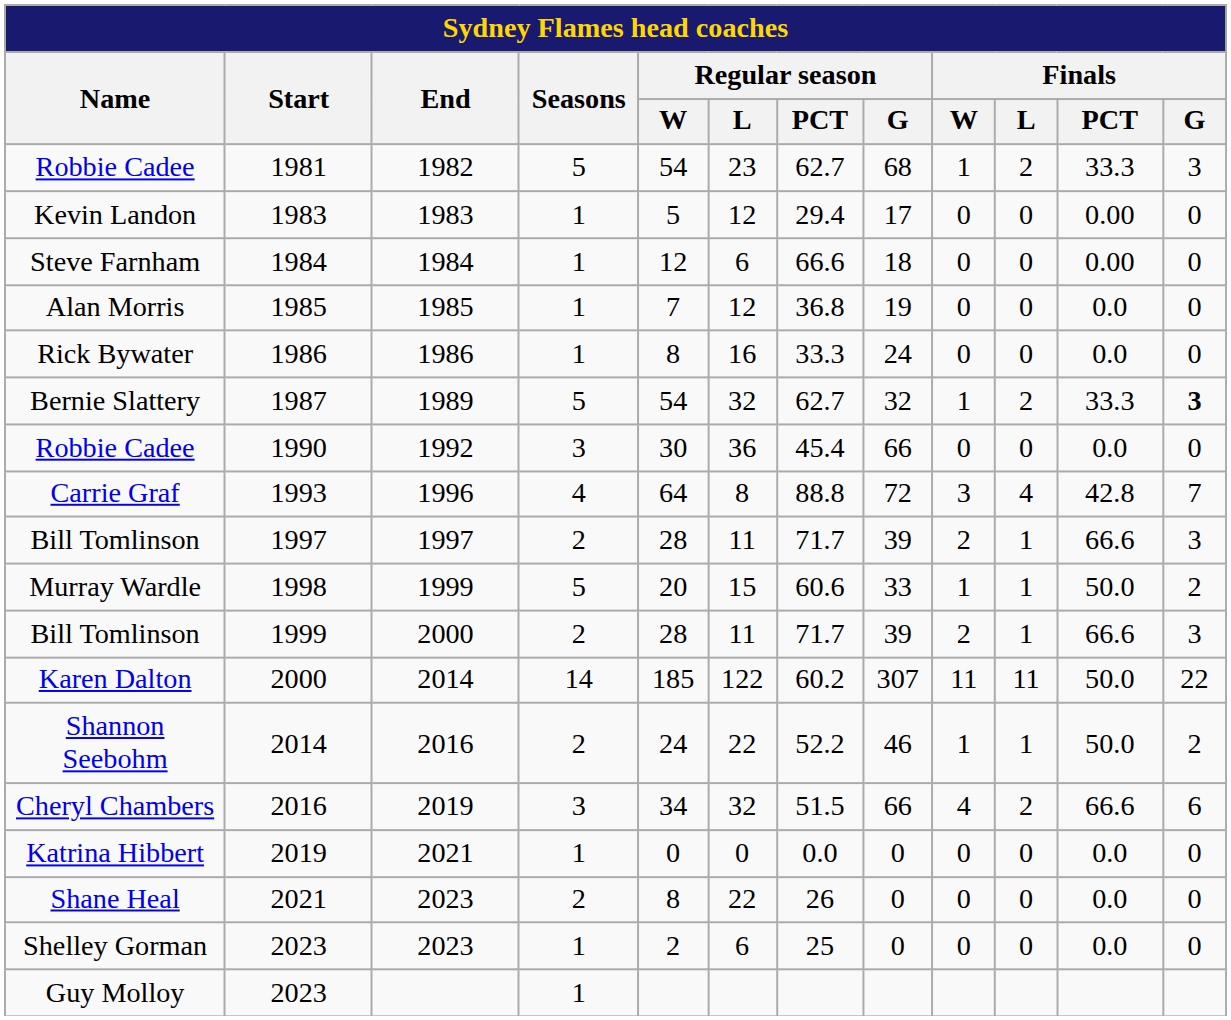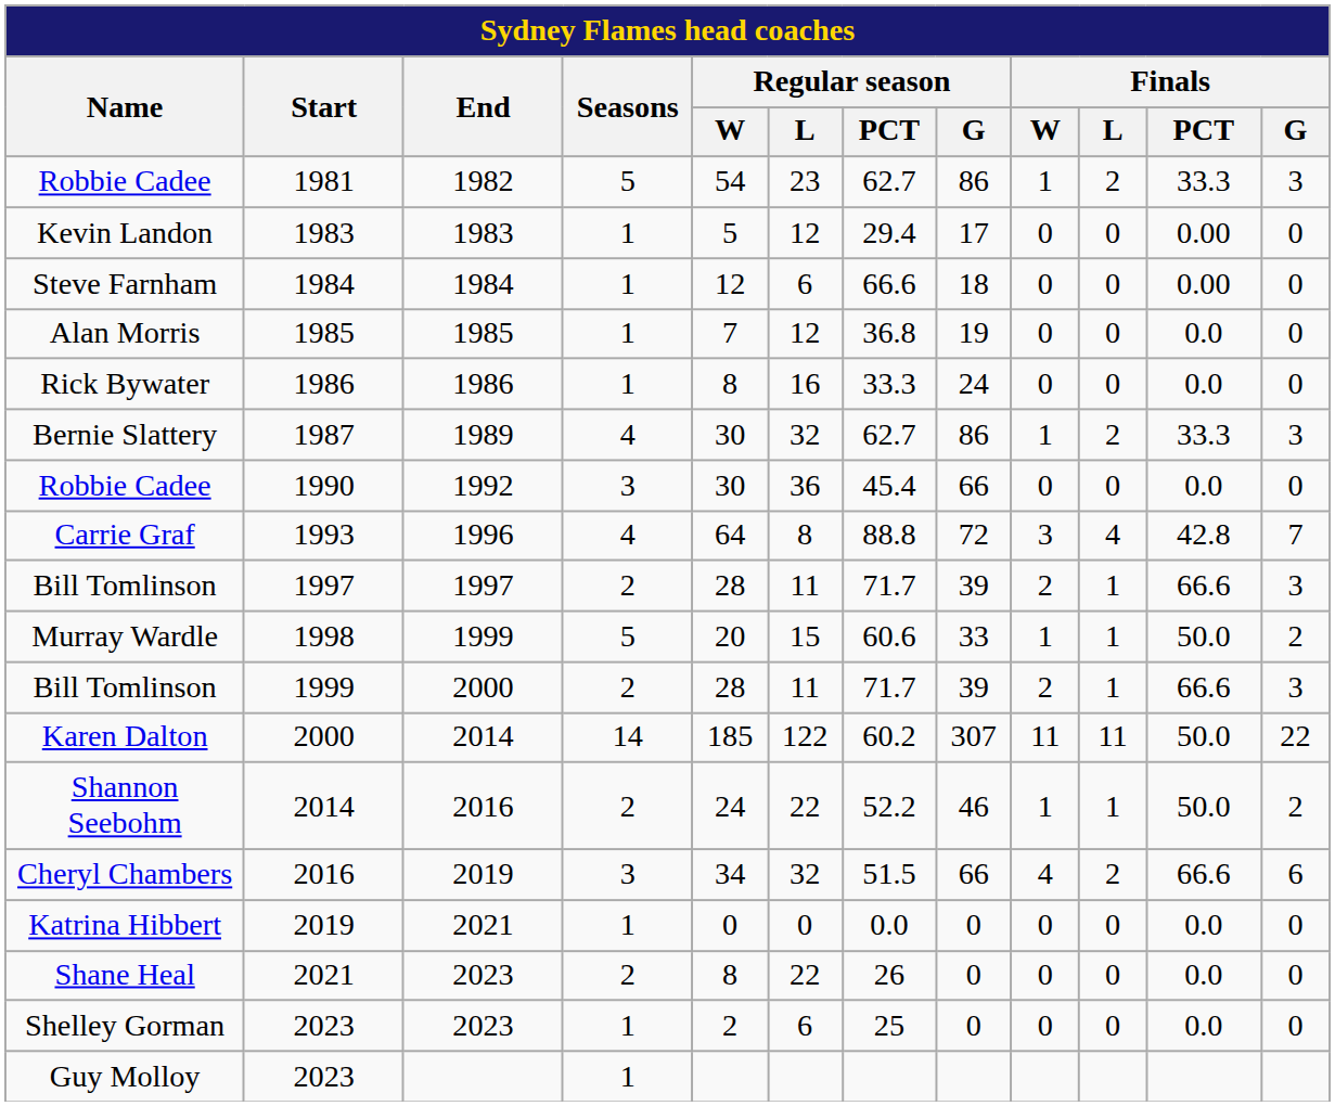 <table class="wikitable"  style="clear:both; margin:1.5em auto; text-align:center; font-size:90%">
 <tr>
 <th colspan=12  style="background:midnightblue; color:gold;">Sydney Flames head coaches</th>
 </tr>
 <tr>
 <th style="width:15%;" rowspan=2>Name</th>
 <th style="width:10%;" rowspan=2>Start</th>
 <th style="width:10%;" rowspan=2>End</th>
 <th style="width:5%;" rowspan=2>Seasons</th>
 <th style="width:20%;" colspan=4>Regular season</th>
 <th style="width:20%;" colspan=4>Finals</th>
 </tr>
 <tr>
 <th>W</th>
 <th>L</th>
 <th>PCT</th>
 <th>G</th>
 <th>W</th>
 <th>L</th>
 <th>PCT</th>
 <th>G</th>
 </tr>
 <tr>
 <td><a href='#'>Robbie Cadee</a> </td>
 <td>1981</td>
 <td>1982</td>
 <td>5</td>
 <td>54</td>
 <td>23</td>
 <td>62.7</td>
-<td>68</td>
+<td>86</td>
 <td>1</td>
 <td>2</td>
 <td>33.3</td>
 <td>3</td>
 </tr>
 <tr>
 <td>Kevin Landon</td>
 <td>1983</td>
 <td>1983</td>
 <td>1</td>
 <td>5</td>
 <td>12</td>
 <td>29.4</td>
 <td>17</td>
 <td>0</td>
 <td>0</td>
 <td>0.00</td>
 <td>0</td>
 </tr>
 <tr>
 <td>Steve Farnham</td>
 <td>1984</td>
 <td>1984</td>
 <td>1</td>
 <td>12</td>
 <td>6</td>
 <td>66.6</td>
 <td>18</td>
 <td>0</td>
 <td>0</td>
 <td>0.00</td>
 <td>0</td>
 </tr>
 <tr>
 <td>Alan Morris</td>
 <td>1985</td>
 <td>1985</td>
 <td>1</td>
 <td>7</td>
 <td>12</td>
 <td>36.8</td>
 <td>19</td>
 <td>0</td>
 <td>0</td>
 <td>0.0</td>
 <td>0</td>
 </tr>
 <tr>
 <td>Rick Bywater</td>
 <td>1986</td>
 <td>1986</td>
 <td>1</td>
 <td>8</td>
 <td>16</td>
 <td>33.3</td>
 <td>24</td>
 <td>0</td>
 <td>0</td>
 <td>0.0</td>
 <td>0</td>
 </tr>
 <tr>
 <td>Bernie Slattery</td>
 <td>1987</td>
 <td>1989</td>
-<td>5</td>
-<td>54</td>
+<td>4</td>
+<td>30</td>
 <td>32</td>
 <td>62.7</td>
-<td>32</td>
+<td>86</td>
 <td>1</td>
 <td>2</td>
 <td>33.3</td>
-<td><strong>3</strong></td>
+<td>3</td>
 </tr>
 <tr>
 <td><a href='#'>Robbie Cadee</a> </td>
 <td>1990</td>
 <td>1992</td>
 <td>3</td>
 <td>30</td>
 <td>36</td>
 <td>45.4</td>
 <td>66</td>
 <td>0</td>
 <td>0</td>
 <td>0.0</td>
 <td>0</td>
 </tr>
 <tr>
 <td><a href='#'>Carrie Graf</a></td>
 <td>1993</td>
 <td>1996</td>
 <td>4</td>
 <td>64</td>
 <td>8</td>
 <td>88.8</td>
 <td>72</td>
 <td>3</td>
 <td>4</td>
 <td>42.8</td>
 <td>7</td>
 </tr>
 <tr>
 <td>Bill Tomlinson </td>
 <td>1997</td>
 <td>1997</td>
 <td>2</td>
 <td>28</td>
 <td>11</td>
 <td>71.7</td>
 <td>39</td>
 <td>2</td>
 <td>1</td>
 <td>66.6</td>
 <td>3</td>
 </tr>
 <tr>
 <td>Murray Wardle</td>
 <td>1998</td>
 <td>1999</td>
 <td>5</td>
 <td>20</td>
 <td>15</td>
 <td>60.6</td>
 <td>33</td>
 <td>1</td>
 <td>1</td>
 <td>50.0</td>
 <td>2</td>
 </tr>
 <tr>
 <td>Bill Tomlinson </td>
 <td>1999</td>
 <td>2000</td>
 <td>2</td>
 <td>28</td>
 <td>11</td>
 <td>71.7</td>
 <td>39</td>
 <td>2</td>
 <td>1</td>
 <td>66.6</td>
 <td>3</td>
 </tr>
 <tr>
 <td><a href='#'>Karen Dalton</a></td>
 <td>2000</td>
 <td>2014</td>
 <td>14</td>
 <td>185</td>
 <td>122</td>
 <td>60.2</td>
 <td>307</td>
 <td>11</td>
 <td>11</td>
 <td>50.0</td>
 <td>22</td>
 </tr>
 <tr>
 <td><a href='#'>Shannon Seebohm</a></td>
 <td>2014</td>
 <td>2016</td>
 <td>2</td>
 <td>24</td>
 <td>22</td>
 <td>52.2</td>
 <td>46</td>
 <td>1</td>
 <td>1</td>
 <td>50.0</td>
 <td>2</td>
 </tr>
 <tr>
 <td><a href='#'>Cheryl Chambers</a></td>
 <td>2016</td>
 <td>2019</td>
 <td>3</td>
 <td>34</td>
 <td>32</td>
 <td>51.5</td>
 <td>66</td>
 <td>4</td>
 <td>2</td>
 <td>66.6</td>
 <td>6</td>
 </tr>
 <tr>
 <td><a href='#'>Katrina Hibbert</a></td>
 <td>2019</td>
 <td>2021</td>
 <td>1</td>
 <td>0</td>
 <td>0</td>
 <td>0.0</td>
 <td>0</td>
 <td>0</td>
 <td>0</td>
 <td>0.0</td>
 <td>0</td>
 </tr>
 <tr>
 <td><a href='#'>Shane Heal</a></td>
 <td>2021</td>
 <td>2023</td>
 <td>2</td>
 <td>8</td>
 <td>22</td>
 <td>26</td>
 <td>0</td>
 <td>0</td>
 <td>0</td>
 <td>0.0</td>
 <td>0</td>
 </tr>
 <tr>
 <td>Shelley Gorman</td>
 <td>2023</td>
 <td>2023</td>
 <td>1</td>
 <td>2</td>
 <td>6</td>
 <td>25</td>
 <td>0</td>
 <td>0</td>
 <td>0</td>
 <td>0.0</td>
 <td>0</td>
 </tr>
 <tr>
 <td>Guy Molloy</td>
 <td>2023</td>
 <td></td>
 <td>1</td>
 <td></td>
 <td></td>
 <td></td>
 <td></td>
 <td></td>
 <td></td>
 <td></td>
 <td></td>
 </tr>
 </table>
